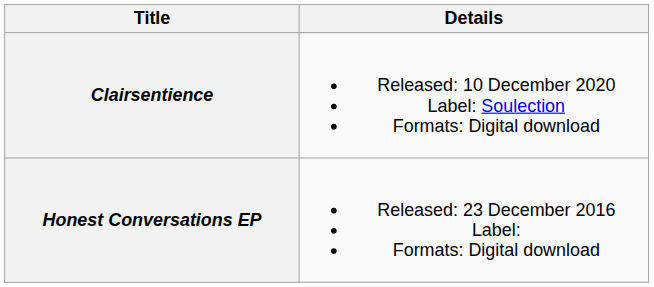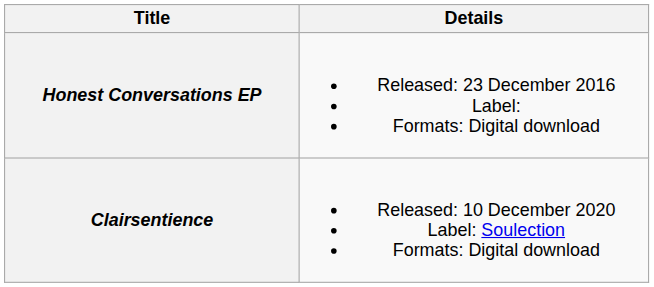 <table class="wikitable plainrowheaders" style="text-align:center;">
 <tr>
 <th scope="col" style="width:16em;">Title</th>
 <th scope="col" style="width:19em;">Details</th>
 </tr>
 <tr>
+<th scope="row"><em>Honest Conversations EP</em></th>
+<td><br><ul><li>Released: 23 December 2016</li><li>Label:</li><li>Formats: Digital download</li></ul></td>
+</tr>
+<tr>
 <th scope="row"><em>Clairsentience</em></th>
 <td><br><ul><li>Released: 10 December 2020</li><li>Label: <a href='#'>Soulection</a></li><li>Formats: Digital download</li></ul></td>
 </tr>
-<tr>
-<th scope="row"><em>Honest Conversations EP</em></th>
-<td><br><ul><li>Released: 23 December 2016</li><li>Label:</li><li>Formats: Digital download</li></ul></td>
-</tr>
 </table>
